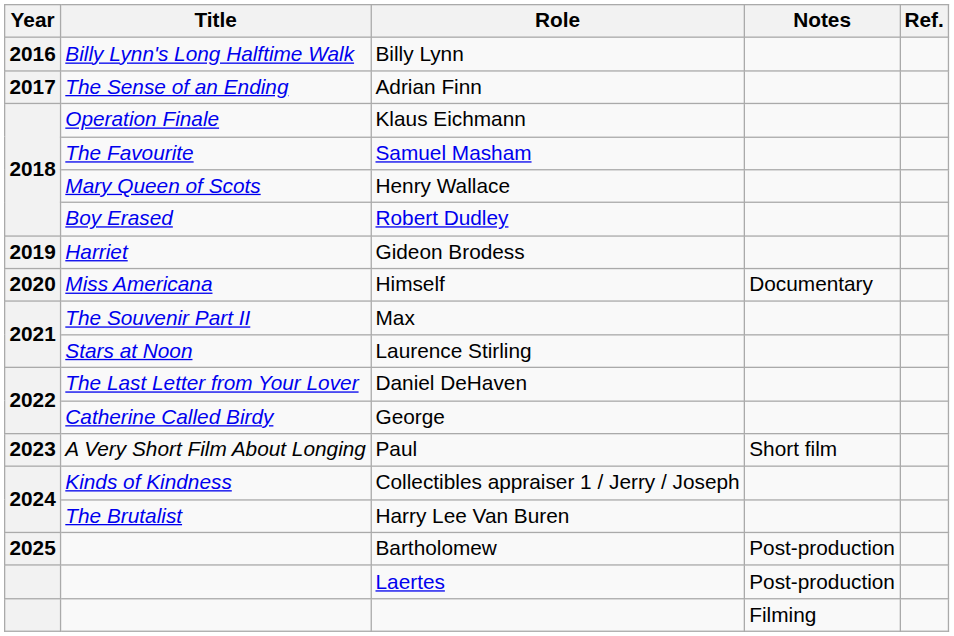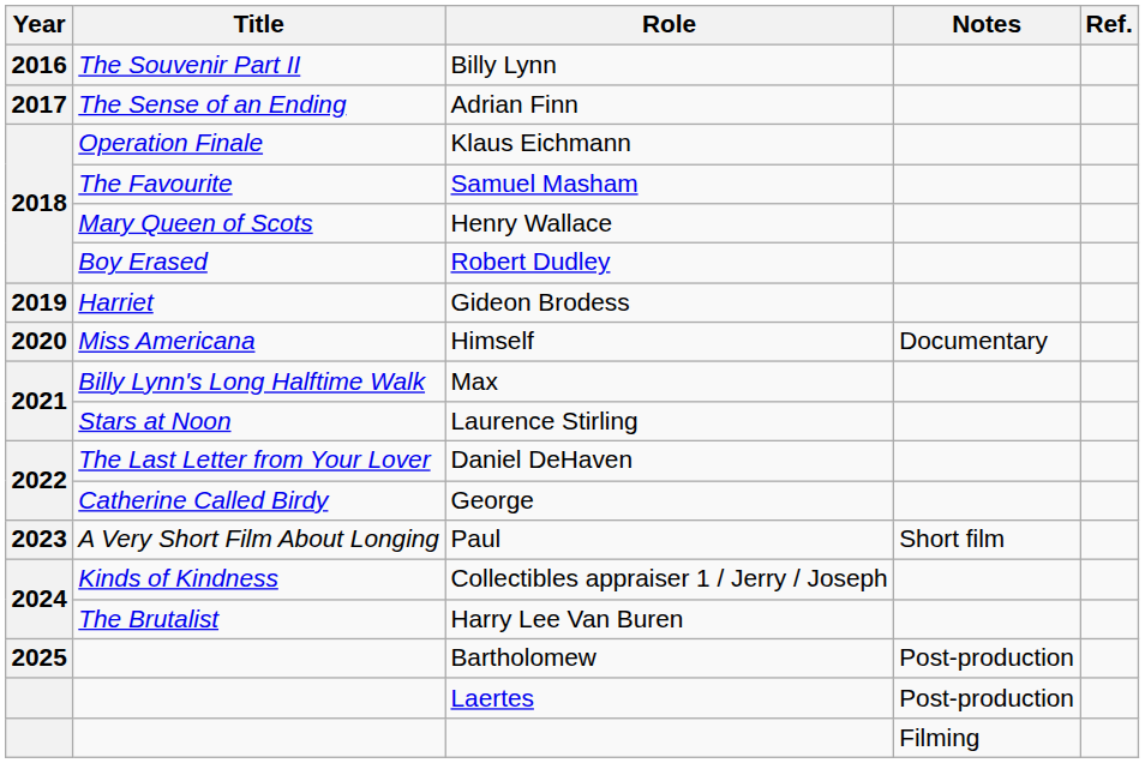 <table class="wikitable plainrowheaders sortable"  style=font-size:100%>
 <tr>
 <th scope="col">Year</th>
 <th scope="col">Title</th>
 <th scope="col">Role</th>
 <th scope="col">Notes</th>
 <th>Ref.</th>
 </tr>
 <tr>
 <th scope=row>2016</th>
-<td><em><a href='#'>Billy Lynn's Long Halftime Walk</a></em></td>
+<td><em><a href='#'>The Souvenir Part II</a></em></td>
 <td>Billy Lynn</td>
 <td></td>
 <td></td>
 </tr>
 <tr>
 <th scope=row>2017</th>
 <td><em><a href='#'>The Sense of an Ending</a></em></td>
 <td>Adrian Finn</td>
 <td></td>
 <td></td>
 </tr>
 <tr>
 <th rowspan="4" scope="row">2018</th>
 <td><em><a href='#'>Operation Finale</a></em></td>
 <td>Klaus Eichmann</td>
 <td></td>
 <td></td>
 </tr>
 <tr>
 <td><em><a href='#'>The Favourite</a></em></td>
 <td><a href='#'>Samuel Masham</a></td>
 <td></td>
 <td></td>
 </tr>
 <tr>
 <td><em><a href='#'>Mary Queen of Scots</a></em></td>
 <td>Henry Wallace</td>
 <td></td>
 <td></td>
 </tr>
 <tr>
 <td><em><a href='#'>Boy Erased</a></em></td>
 <td><a href='#'>Robert Dudley</a></td>
 <td></td>
 <td></td>
 </tr>
 <tr>
 <th scope=row>2019</th>
 <td><em><a href='#'>Harriet</a></em></td>
 <td>Gideon Brodess</td>
 <td></td>
 <td></td>
 </tr>
 <tr>
 <th scope=row>2020</th>
 <td><em><a href='#'>Miss Americana</a></em></td>
 <td>Himself</td>
 <td>Documentary</td>
 <td></td>
 </tr>
 <tr>
 <th rowspan="2" scope="row">2021</th>
-<td><em><a href='#'>The Souvenir Part II</a></em></td>
+<td><em><a href='#'>Billy Lynn's Long Halftime Walk</a></em></td>
 <td>Max</td>
 <td></td>
 <td></td>
 </tr>
 <tr>
 <td><em><a href='#'>Stars at Noon</a></em></td>
 <td>Laurence Stirling</td>
 <td></td>
 <td></td>
 </tr>
 <tr>
 <th rowspan="2" scope="row">2022</th>
 <td><em><a href='#'>The Last Letter from Your Lover</a></em></td>
 <td>Daniel DeHaven</td>
 <td></td>
 <td></td>
 </tr>
 <tr>
 <td><em><a href='#'>Catherine Called Birdy</a></em></td>
 <td>George</td>
 <td></td>
 <td></td>
 </tr>
 <tr>
 <th scope="row">2023</th>
 <td><em>A Very Short Film About Longing</em></td>
 <td>Paul</td>
 <td>Short film</td>
 <td></td>
 </tr>
 <tr>
 <th rowspan="2" scope="row">2024</th>
 <td><em><a href='#'>Kinds of Kindness</a></em></td>
 <td>Collectibles appraiser 1 / Jerry / Joseph</td>
 <td></td>
 <td></td>
 </tr>
 <tr>
 <td><em><a href='#'>The Brutalist</a></em></td>
 <td>Harry Lee Van Buren</td>
 <td></td>
 <td></td>
 </tr>
 <tr>
 <th scope=row>2025</th>
 <td></td>
 <td>Bartholomew</td>
 <td>Post-production</td>
 <td></td>
 </tr>
 <tr>
 <th scope=row></th>
 <td></td>
 <td><a href='#'>Laertes</a></td>
 <td>Post-production</td>
 <td></td>
 </tr>
 <tr>
 <th scope=row></th>
 <td></td>
 <td></td>
 <td>Filming</td>
 <td></td>
 </tr>
 </table>
